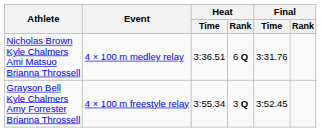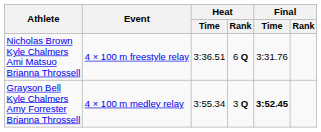 <table class=wikitable style=font-size:90%>
 <tr>
 <th rowspan=2>Athlete</th>
 <th rowspan=2>Event</th>
 <th colspan=2>Heat</th>
 <th colspan=2>Final</th>
 </tr>
 <tr style=font-size:95%>
 <th>Time</th>
 <th>Rank</th>
 <th>Time</th>
 <th>Rank</th>
 </tr>
 <tr align=center>
 <td align=left><a href='#'>Nicholas Brown</a><br><a href='#'>Kyle Chalmers</a><br><a href='#'>Ami Matsuo</a><br><a href='#'>Brianna Throssell</a></td>
-<td align=left><a href='#'>4 × 100 m medley relay</a></td>
+<td align=left><a href='#'>4 × 100 m freestyle relay</a></td>
 <td>3:36.51</td>
 <td>6 <strong>Q</strong></td>
 <td>3:31.76</td>
 <td></td>
 </tr>
 <tr align=center>
 <td align=left><a href='#'>Grayson Bell</a><br><a href='#'>Kyle Chalmers</a><br><a href='#'>Amy Forrester</a><br><a href='#'>Brianna Throssell</a></td>
-<td align=left><a href='#'>4 × 100 m freestyle relay</a></td>
+<td align=left><a href='#'>4 × 100 m medley relay</a></td>
 <td>3:55.34</td>
 <td>3 <strong>Q</strong></td>
-<td>3:52.45</td>
+<td><strong>3:52.45</strong></td>
 <td></td>
 </tr>
 </table>
